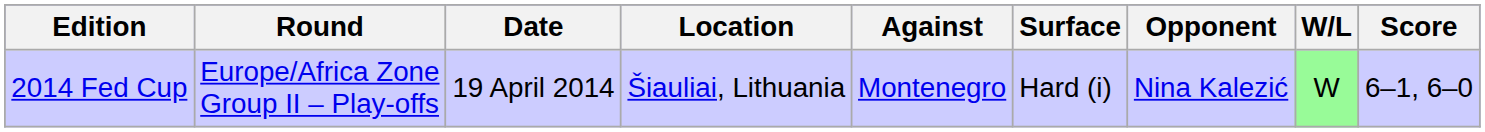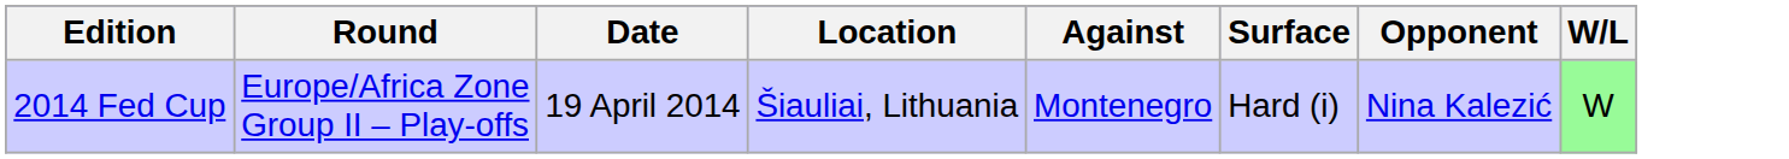 <table class=wikitable style=font-size:97%;background:#ccf>
 <tr>
 <th>Edition</th>
 <th>Round</th>
 <th>Date</th>
 <th>Location</th>
 <th>Against</th>
 <th>Surface</th>
 <th>Opponent</th>
 <th>W/L</th>
-<th>Score</th>
 </tr>
 <tr>
 <td><a href='#'>2014 Fed Cup</a></td>
 <td><a href='#'>Europe/Africa Zone <br>Group II – Play-offs</a></td>
 <td>19 April 2014</td>
 <td><a href='#'>Šiauliai</a>, Lithuania</td>
 <td> <a href='#'>Montenegro</a></td>
 <td>Hard (i)</td>
 <td> <a href='#'>Nina Kalezić</a></td>
 <td align=center bgcolor=98fb98>W</td>
-<td>6–1, 6–0</td>
 </tr>
 </table>
